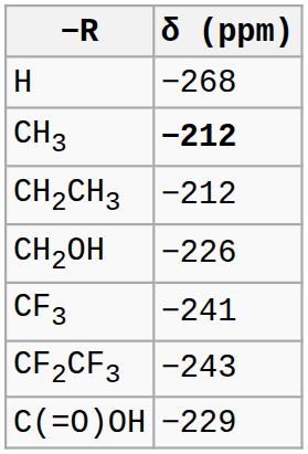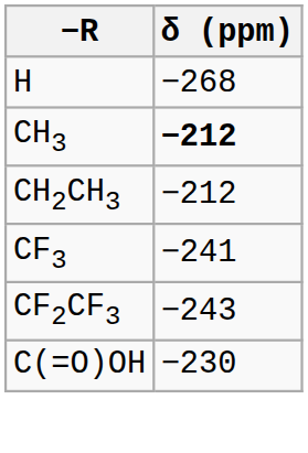 <table class="wikitable sortable">
 <tr>
 <th>−R</th>
 <th>δ (ppm)</th>
 </tr>
 <tr>
 <td>H</td>
 <td>−268</td>
 </tr>
 <tr>
 <td>CH<sub>3</sub></td>
 <td><strong>−212</strong></td>
 </tr>
 <tr>
 <td>CH<sub>2</sub>CH<sub>3</sub></td>
 <td>−212</td>
 </tr>
 <tr>
-<td>CH<sub>2</sub>OH</td>
-<td>−226</td>
-</tr>
-<tr>
 <td>CF<sub>3</sub></td>
 <td>−241</td>
 </tr>
 <tr>
 <td>CF<sub>2</sub>CF<sub>3</sub></td>
 <td>−243</td>
 </tr>
 <tr>
 <td>C(=O)OH</td>
-<td>−229</td>
+<td>−230</td>
 </tr>
 </table>
